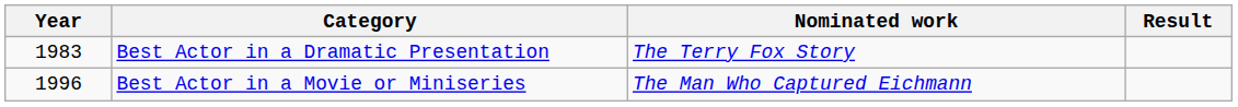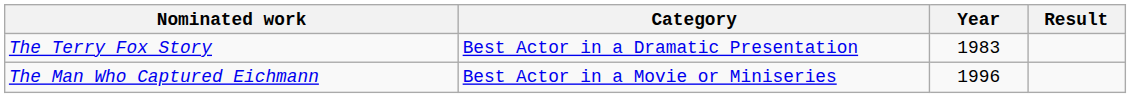 <table class=wikitable>
 <tr>
+<th scope="col" style="width:25em;">Nominated work</th>
+<th scope="col" style="width:26em;">Category</th>
 <th scope="col" style="width:5em;">Year</th>
-<th scope="col" style="width:26em;">Category</th>
-<th scope="col" style="width:25em;">Nominated work</th>
 <th scope="col" style="width:5em;">Result</th>
 </tr>
 <tr>
+<td><em><a href='#'>The Terry Fox Story</a></em></td>
+<td><a href='#'>Best Actor in a Dramatic Presentation</a></td>
 <td style="text-align:center;">1983</td>
-<td><a href='#'>Best Actor in a Dramatic Presentation</a></td>
-<td><em><a href='#'>The Terry Fox Story</a></em></td>
 <td></td>
 </tr>
 <tr>
+<td><em><a href='#'>The Man Who Captured Eichmann</a></em></td>
+<td><a href='#'>Best Actor in a Movie or Miniseries</a></td>
 <td style="text-align:center;">1996</td>
-<td><a href='#'>Best Actor in a Movie or Miniseries</a></td>
-<td><em><a href='#'>The Man Who Captured Eichmann</a></em></td>
 <td></td>
 </tr>
 </table>
